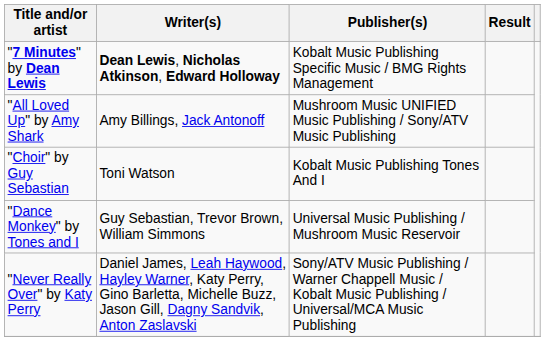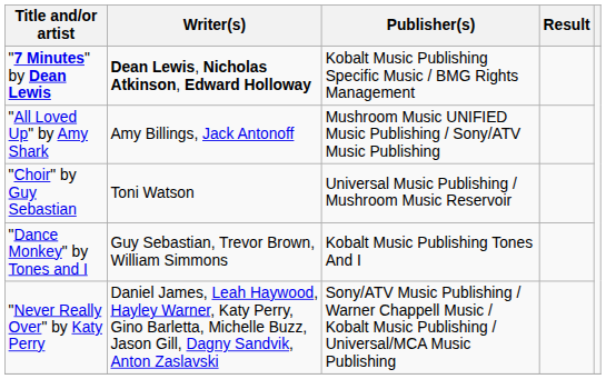 <table class="wikitable" width=100%>
 <tr>
 <th scope="col">Title and/or artist</th>
 <th scope="col">Writer(s)</th>
 <th scope="col">Publisher(s)</th>
 <th scope="col">Result</th>
 <th scope="col"></th>
 </tr>
 <tr>
 <td>"<strong><a href='#'>7 Minutes</a></strong>" by <strong><a href='#'>Dean Lewis</a></strong></td>
 <td><strong>Dean Lewis</strong>, <strong>Nicholas Atkinson</strong>, <strong>Edward Holloway</strong></td>
 <td>Kobalt Music Publishing  Specific Music / BMG Rights Management</td>
 <td></td>
 <td rowspan="5"></td>
 </tr>
 <tr>
 <td>"<a href='#'>All Loved Up</a>" by <a href='#'>Amy Shark</a></td>
 <td>Amy Billings, <a href='#'>Jack Antonoff</a></td>
 <td>Mushroom Music  UNIFIED Music Publishing / Sony/ATV Music Publishing</td>
 <td></td>
 </tr>
 <tr>
 <td>"<a href='#'>Choir</a>" by <a href='#'>Guy Sebastian</a></td>
 <td>Toni Watson</td>
-<td>Kobalt Music Publishing  Tones And I</td>
+<td>Universal Music Publishing / Mushroom Music  Reservoir</td>
 <td></td>
 </tr>
 <tr>
 <td>"<a href='#'>Dance Monkey</a>" by <a href='#'>Tones and I</a></td>
 <td>Guy Sebastian, Trevor Brown, William Simmons</td>
-<td>Universal Music Publishing / Mushroom Music  Reservoir</td>
+<td>Kobalt Music Publishing  Tones And I</td>
 <td></td>
 </tr>
 <tr>
 <td>"<a href='#'>Never Really Over</a>" by <a href='#'>Katy Perry</a></td>
 <td>Daniel James, <a href='#'>Leah Haywood</a>, <a href='#'>Hayley Warner</a>, Katy Perry, Gino Barletta, Michelle Buzz, Jason Gill, <a href='#'>Dagny Sandvik</a>, <a href='#'>Anton Zaslavski</a></td>
 <td>Sony/ATV Music Publishing / Warner Chappell Music / Kobalt Music Publishing / Universal/MCA Music Publishing</td>
 <td></td>
 </tr>
 <tr>
 </tr>
 </table>
